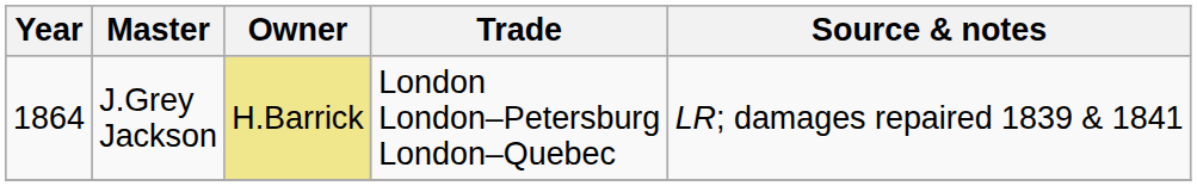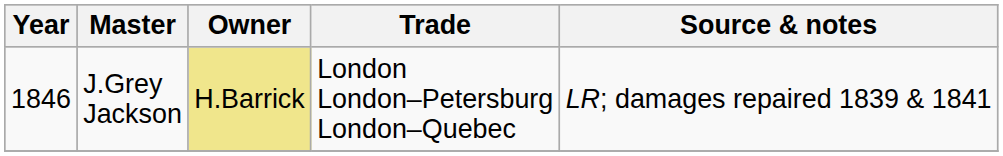 <table class=" wikitable">
 <tr>
 <th>Year</th>
 <th>Master</th>
 <th>Owner</th>
 <th>Trade</th>
 <th>Source & notes</th>
 </tr>
 <tr>
-<td>1864</td>
+<td>1846</td>
 <td>J.Grey<br>Jackson</td>
 <td style="background: khaki;">H.Barrick</td>
 <td>London<br>London–Petersburg<br>London–Quebec</td>
 <td><em>LR</em>; damages repaired 1839 & 1841</td>
 </tr>
 <tr>
 </tr>
 </table>
